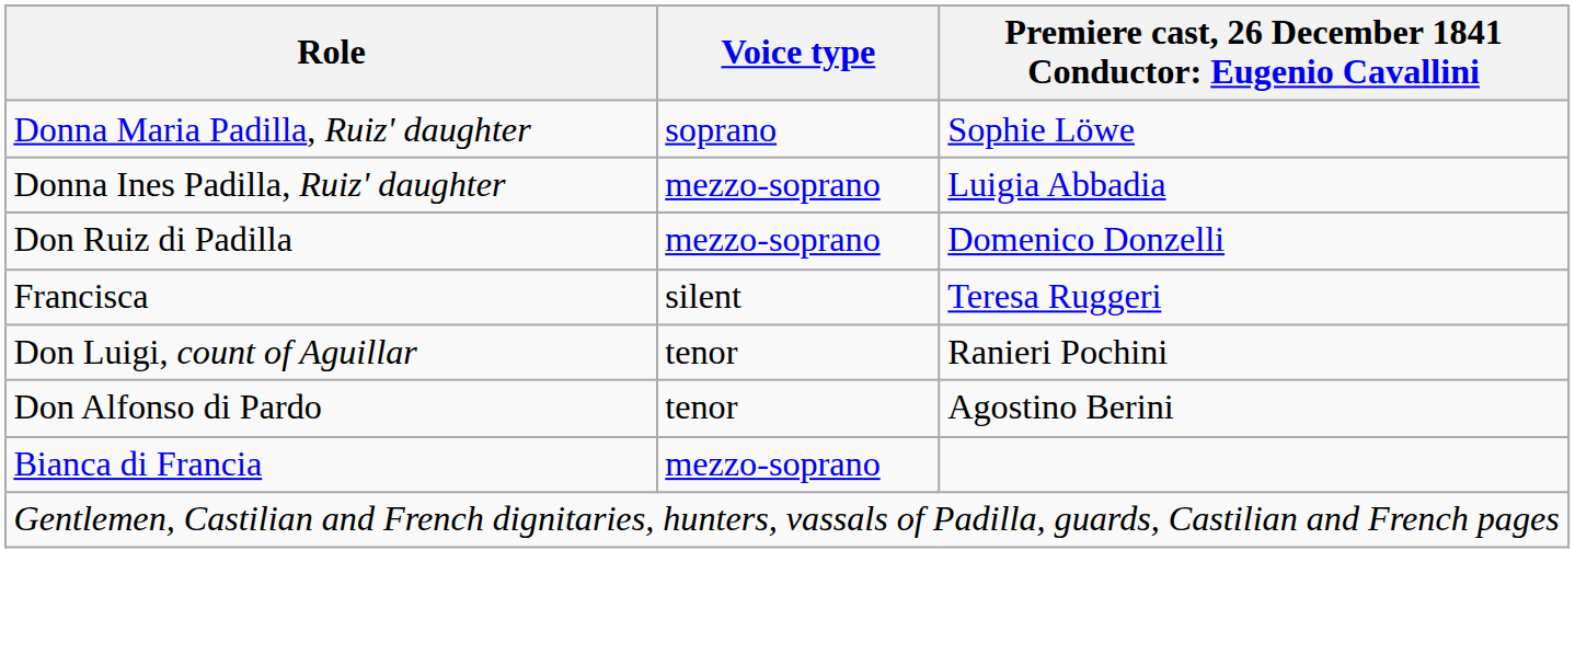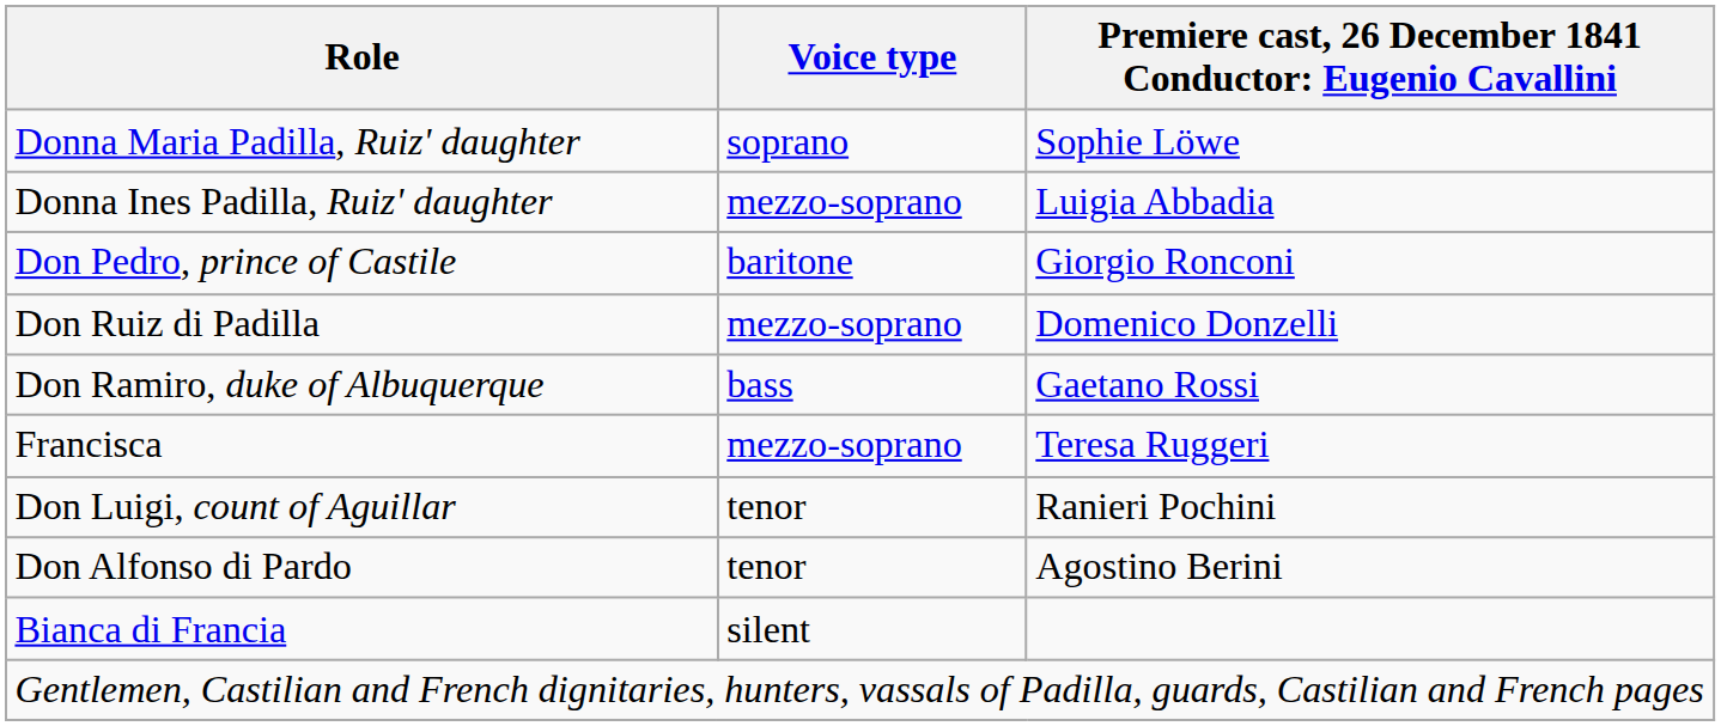 <table class="wikitable">
 <tr>
 <th>Role</th>
 <th><a href='#'>Voice type</a></th>
 <th>Premiere cast, 26 December 1841<br>Conductor: <a href='#'>Eugenio Cavallini</a></th>
 </tr>
 <tr>
 <td><a href='#'>Donna Maria Padilla</a>, <em>Ruiz' daughter</em></td>
 <td><a href='#'>soprano</a></td>
 <td><a href='#'>Sophie Löwe</a></td>
 </tr>
 <tr>
 <td>Donna Ines Padilla, <em>Ruiz' daughter</em></td>
 <td><a href='#'>mezzo-soprano</a></td>
 <td><a href='#'>Luigia Abbadia</a></td>
 </tr>
 <tr>
+<td><a href='#'>Don Pedro</a>, <em>prince of Castile</em></td>
+<td><a href='#'>baritone</a></td>
+<td><a href='#'>Giorgio Ronconi</a></td>
+</tr>
+<tr>
 <td>Don Ruiz di Padilla</td>
 <td><a href='#'>mezzo-soprano</a></td>
 <td><a href='#'>Domenico Donzelli</a></td>
 </tr>
 <tr>
+<td>Don Ramiro, <em>duke of Albuquerque</em></td>
+<td><a href='#'>bass</a></td>
+<td><a href='#'>Gaetano Rossi</a></td>
+</tr>
+<tr>
 <td>Francisca</td>
-<td>silent</td>
+<td><a href='#'>mezzo-soprano</a></td>
 <td><a href='#'>Teresa Ruggeri</a></td>
 </tr>
 <tr>
 <td>Don Luigi, <em>count of Aguillar</em></td>
 <td>tenor</td>
 <td>Ranieri Pochini</td>
 </tr>
 <tr>
 <td>Don Alfonso di Pardo</td>
 <td>tenor</td>
 <td>Agostino Berini</td>
 </tr>
 <tr>
 <td><a href='#'>Bianca di Francia</a></td>
-<td><a href='#'>mezzo-soprano</a></td>
+<td>silent</td>
 <td></td>
 </tr>
 <tr>
 <td colspan="3"><em>Gentlemen, Castilian and French dignitaries, hunters, vassals of Padilla, guards, Castilian and French pages</em></td>
 </tr>
 </table>
